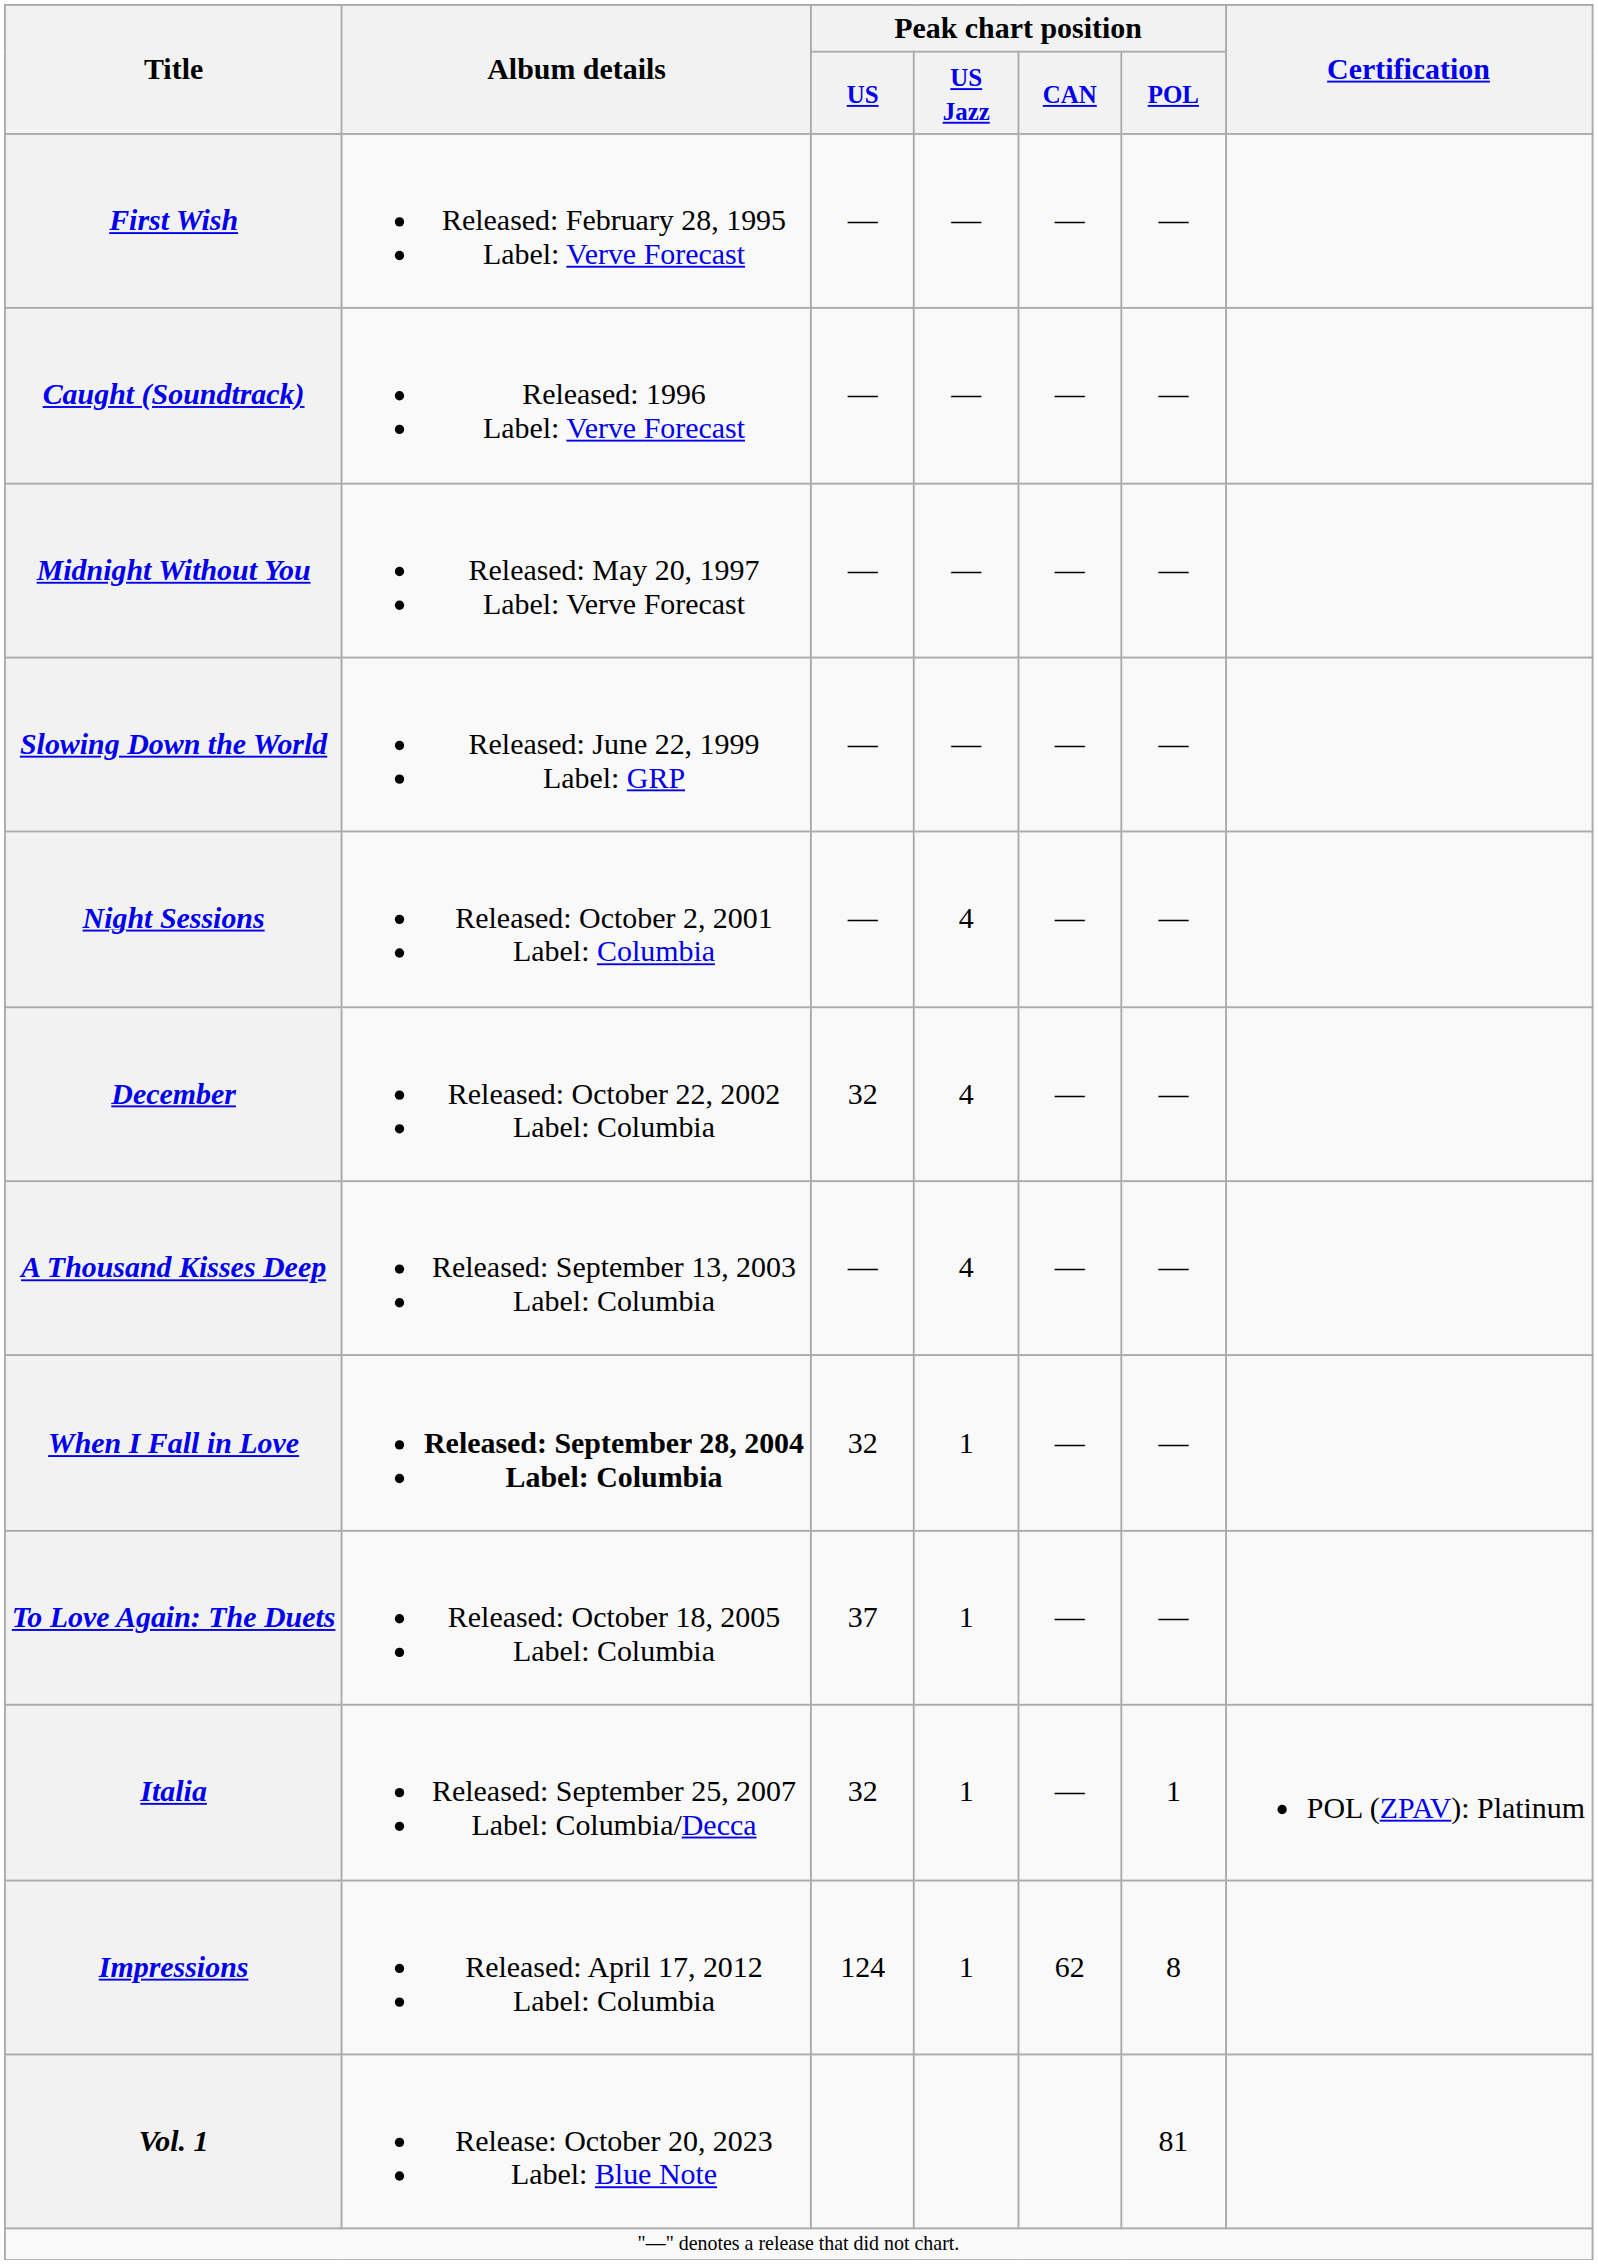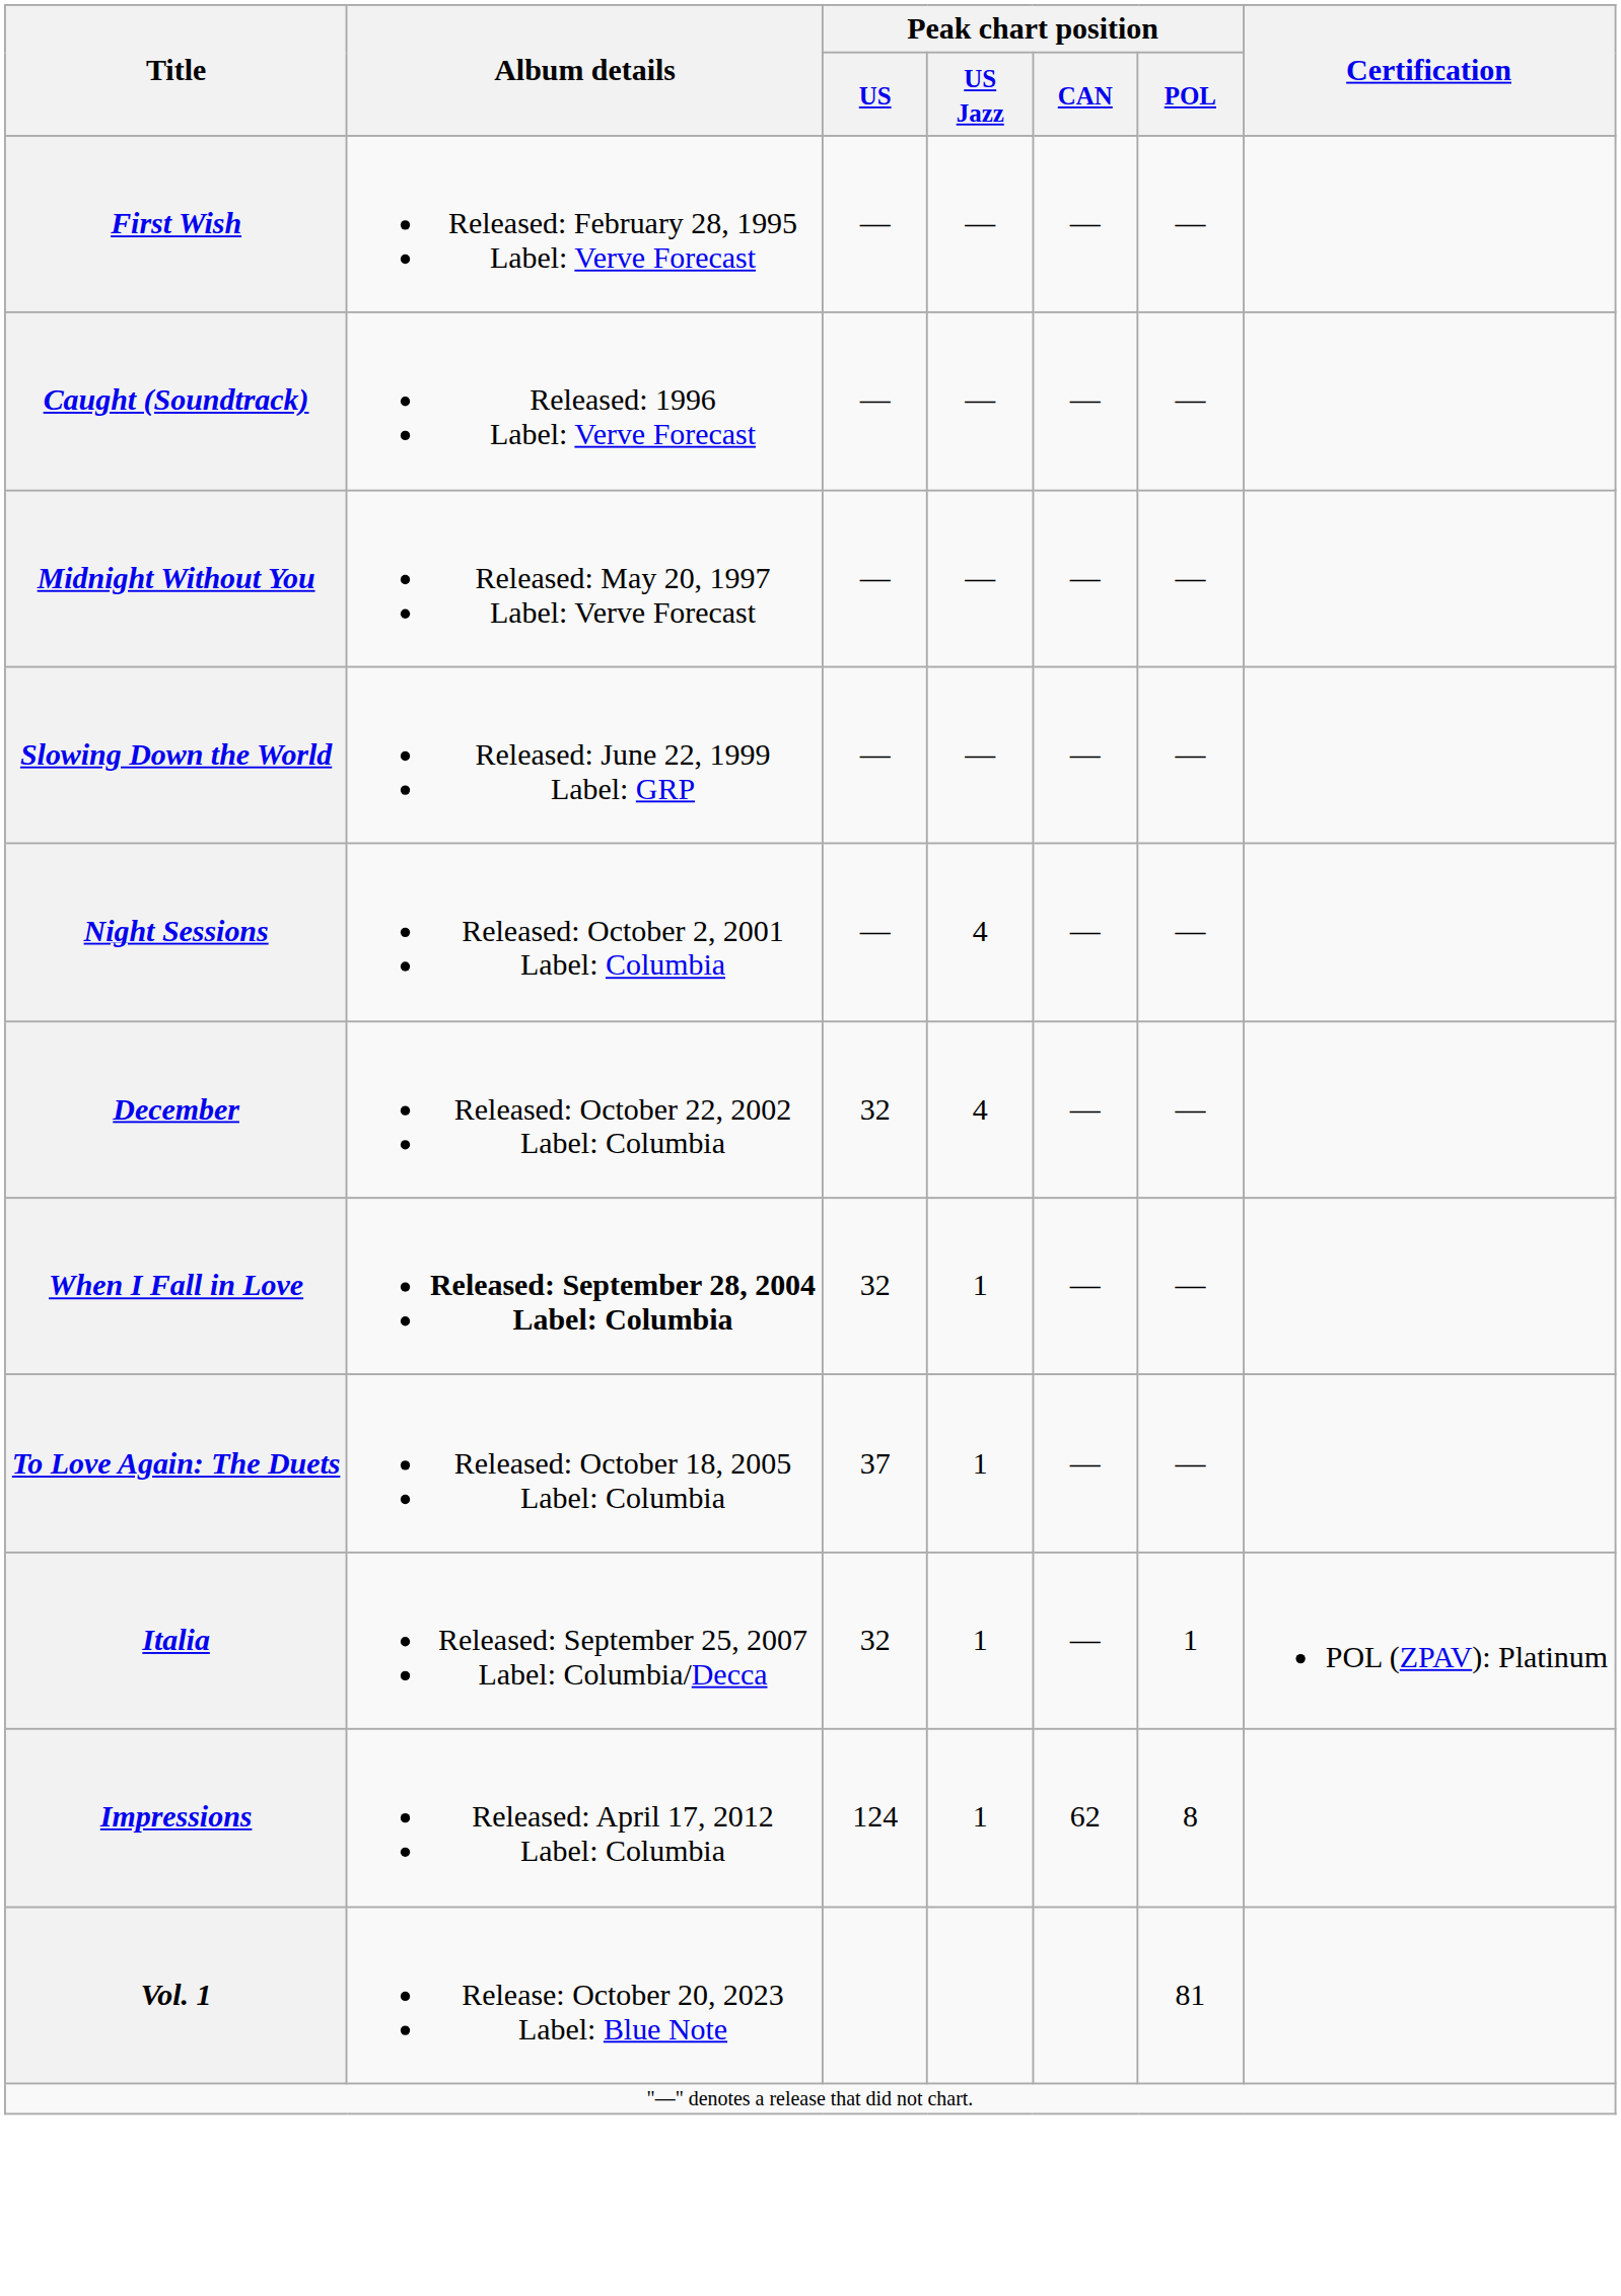 <table class="wikitable plainrowheaders" style="text-align:center;">
 <tr>
 <th rowspan=2>Title</th>
 <th rowspan=2>Album details</th>
 <th colspan=4>Peak chart position</th>
 <th rowspan=2><a href='#'>Certification</a></th>
 </tr>
 <tr>
 <th scope="col" style="width:3em;"><small><a href='#'>US</a></small><br></th>
 <th scope="col" style="width:3em;"><small><a href='#'>US<br>Jazz</a></small><br></th>
 <th scope="col" style="width:3em;"><small><a href='#'>CAN</a></small></th>
 <th scope="col" style="width:3em;"><small><a href='#'>POL</a></small><br></th>
 </tr>
 <tr>
 <th scope="row"><em><a href='#'>First Wish</a></em></th>
 <td><br><ul><li>Released: February 28, 1995</li><li>Label: <a href='#'>Verve Forecast</a></li></ul></td>
 <td>—</td>
 <td>—</td>
 <td>—</td>
 <td>—</td>
 <td></td>
 </tr>
 <tr>
 <th scope="row"><em><a href='#'>Caught (Soundtrack)</a></em></th>
 <td><br><ul><li>Released: 1996</li><li>Label: <a href='#'>Verve Forecast</a></li></ul></td>
 <td>—</td>
 <td>—</td>
 <td>—</td>
 <td>—</td>
 <td></td>
 </tr>
 <tr>
 <th scope="row"><em><a href='#'>Midnight Without You</a></em></th>
 <td><br><ul><li>Released: May 20, 1997</li><li>Label: Verve Forecast</li></ul></td>
 <td>—</td>
 <td>—</td>
 <td>—</td>
 <td>—</td>
 <td></td>
 </tr>
 <tr>
 <th scope="row"><em><a href='#'>Slowing Down the World</a></em></th>
 <td><br><ul><li>Released: June 22, 1999</li><li>Label: <a href='#'>GRP</a></li></ul></td>
 <td>—</td>
 <td>—</td>
 <td>—</td>
 <td>—</td>
 <td></td>
 </tr>
 <tr>
 <th scope="row"><em><a href='#'>Night Sessions</a></em></th>
 <td><br><ul><li>Released: October 2, 2001</li><li>Label: <a href='#'>Columbia</a></li></ul></td>
 <td>—</td>
 <td>4</td>
 <td>—</td>
 <td>—</td>
 <td></td>
 </tr>
 <tr>
 <th scope="row"><em><a href='#'>December</a></em></th>
 <td><br><ul><li>Released: October 22, 2002</li><li>Label: Columbia</li></ul></td>
 <td>32</td>
 <td>4</td>
 <td>—</td>
 <td>—</td>
 <td></td>
 </tr>
 <tr>
-<th scope="row"><em><a href='#'>A Thousand Kisses Deep</a></em></th>
-<td><br><ul><li>Released: September 13, 2003</li><li>Label: Columbia</li></ul></td>
-<td>—</td>
-<td>4</td>
-<td>—</td>
-<td>—</td>
-<td></td>
-</tr>
-<tr>
 <th scope="row"><em><a href='#'>When I Fall in Love</a></em></th>
 <td><strong><br><ul><li>Released: September 28, 2004</li><li>Label: Columbia</li></ul></strong></td>
 <td>32</td>
 <td>1</td>
 <td>—</td>
 <td>—</td>
 <td></td>
 </tr>
 <tr>
 <th scope="row"><em><a href='#'>To Love Again: The Duets</a></em></th>
 <td><br><ul><li>Released: October 18, 2005</li><li>Label: Columbia</li></ul></td>
 <td>37</td>
 <td>1</td>
 <td>—</td>
 <td>—</td>
 <td></td>
 </tr>
 <tr>
 <th scope="row"><em><a href='#'>Italia</a></em></th>
 <td><br><ul><li>Released: September 25, 2007</li><li>Label: Columbia/<a href='#'>Decca</a></li></ul></td>
 <td>32</td>
 <td>1</td>
 <td>—</td>
 <td>1</td>
 <td><br><ul><li>POL (<a href='#'>ZPAV</a>): Platinum</li></ul></td>
 </tr>
 <tr>
 <th scope="row"><em><a href='#'>Impressions</a></em></th>
 <td><br><ul><li>Released: April 17, 2012</li><li>Label: Columbia</li></ul></td>
 <td>124</td>
 <td>1</td>
 <td>62</td>
 <td>8</td>
 <td></td>
 </tr>
 <tr>
 <th scope="row"><em>Vol. 1</em></th>
 <td><br><ul><li>Release: October 20, 2023</li><li>Label: <a href='#'>Blue Note</a></li></ul></td>
 <td></td>
 <td></td>
 <td></td>
 <td>81</td>
 <td></td>
 </tr>
 <tr>
 <td colspan=7 style=font-size:8pt;>"—" denotes a release that did not chart.</td>
 </tr>
 </table>
